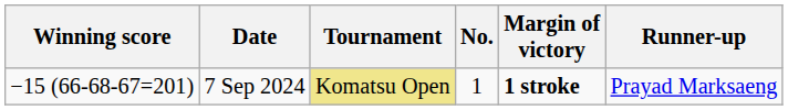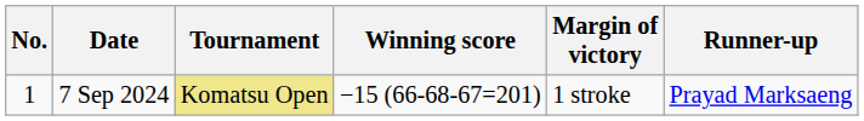 <table class="wikitable" style="font-size:95%;">
 <tr>
-<th>Winning score</th>
+<th>No.</th>
 <th>Date</th>
 <th>Tournament</th>
-<th>No.</th>
+<th>Winning score</th>
 <th>Margin of<br>victory</th>
 <th>Runner-up</th>
 </tr>
 <tr>
-<td>−15 (66-68-67=201)</td>
+<td align=center>1</td>
 <td align=right>7 Sep 2024</td>
 <td style="background: khaki;">Komatsu Open</td>
-<td align=center>1</td>
-<td><strong>1 stroke</strong></td>
+<td>−15 (66-68-67=201)</td>
+<td>1 stroke</td>
 <td> <a href='#'>Prayad Marksaeng</a></td>
 </tr>
 </table>
